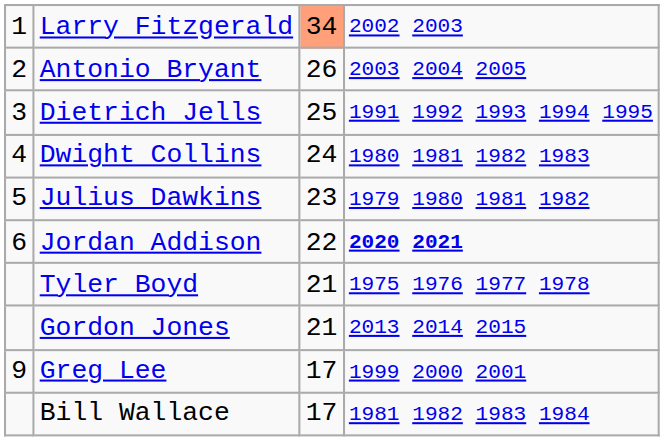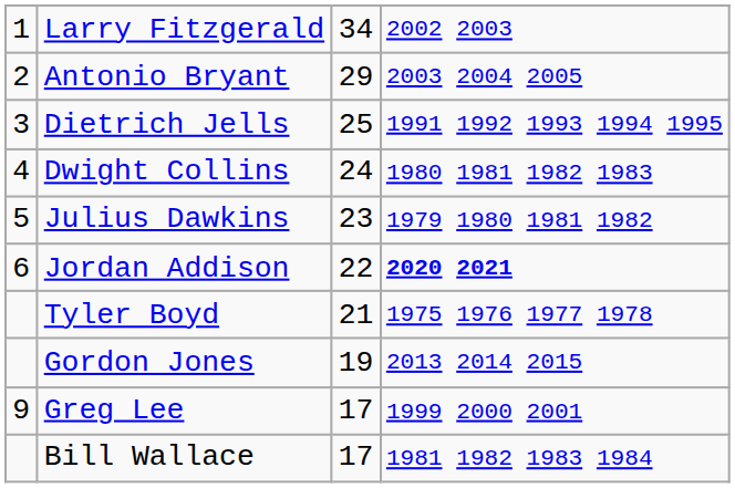 <table class="wikitable">
 <tr>
 </tr>
 <tr>
 <td>1</td>
 <td><a href='#'>Larry Fitzgerald</a></td>
-<td style="background: lightsalmon;">34</td>
+<td>34</td>
 <td style="font-size:80%;"><a href='#'>2002</a> <a href='#'>2003</a></td>
 </tr>
 <tr>
 <td>2</td>
 <td><a href='#'>Antonio Bryant</a></td>
-<td>26</td>
+<td>29</td>
 <td style="font-size:80%;"><a href='#'>2003</a> <a href='#'>2004</a> <a href='#'>2005</a></td>
 </tr>
 <tr>
 <td>3</td>
 <td><a href='#'>Dietrich Jells</a></td>
 <td>25</td>
 <td style="font-size:80%;"><a href='#'>1991</a> <a href='#'>1992</a> <a href='#'>1993</a> <a href='#'>1994</a> <a href='#'>1995</a></td>
 </tr>
 <tr>
 <td>4</td>
 <td><a href='#'>Dwight Collins</a></td>
 <td>24</td>
 <td style="font-size:80%;"><a href='#'>1980</a> <a href='#'>1981</a> <a href='#'>1982</a> <a href='#'>1983</a></td>
 </tr>
 <tr>
 <td>5</td>
 <td><a href='#'>Julius Dawkins</a></td>
 <td>23</td>
 <td style="font-size:80%;"><a href='#'>1979</a> <a href='#'>1980</a> <a href='#'>1981</a> <a href='#'>1982</a></td>
 </tr>
 <tr>
 <td>6</td>
 <td><a href='#'>Jordan Addison</a></td>
 <td>22</td>
 <td style="font-size:80%;"><strong><a href='#'>2020</a> <a href='#'>2021</a></strong></td>
 </tr>
 <tr>
 <td></td>
 <td><a href='#'>Tyler Boyd</a></td>
 <td>21</td>
 <td style="font-size:80%;"><a href='#'>1975</a> <a href='#'>1976</a> <a href='#'>1977</a> <a href='#'>1978</a></td>
 </tr>
 <tr>
 <td></td>
 <td><a href='#'>Gordon Jones</a></td>
-<td>21</td>
+<td>19</td>
 <td style="font-size:80%;"><a href='#'>2013</a> <a href='#'>2014</a> <a href='#'>2015</a></td>
 </tr>
 <tr>
 <td>9</td>
 <td><a href='#'>Greg Lee</a></td>
 <td>17</td>
 <td style="font-size:80%;"><a href='#'>1999</a> <a href='#'>2000</a> <a href='#'>2001</a></td>
 </tr>
 <tr>
 <td></td>
 <td>Bill Wallace</td>
 <td>17</td>
 <td style="font-size:80%;"><a href='#'>1981</a> <a href='#'>1982</a> <a href='#'>1983</a> <a href='#'>1984</a></td>
 </tr>
 </table>
